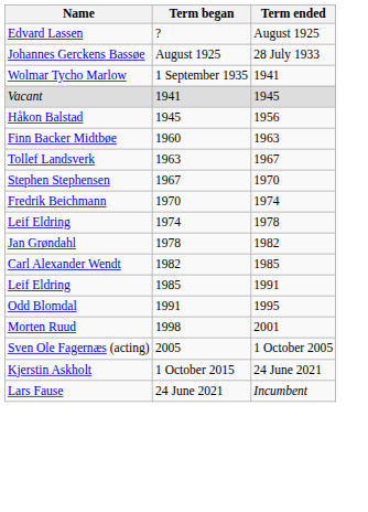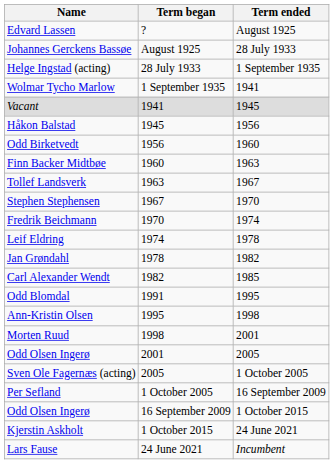 <table class="wikitable" style="font-size:95%;white-space:nowrap">
 <tr>
 <th style="line-height:95%">Name</th>
 <th style="line-height:95%">Term began</th>
 <th style="line-height:95%">Term ended</th>
 </tr>
 <tr>
 <td><a href='#'>Edvard Lassen</a></td>
 <td>?</td>
 <td>August 1925</td>
 </tr>
 <tr>
 <td><a href='#'>Johannes Gerckens Bassøe</a></td>
 <td>August 1925</td>
 <td>28 July 1933</td>
 </tr>
 <tr>
+<td><a href='#'>Helge Ingstad</a> (acting)</td>
+<td>28 July 1933</td>
+<td>1 September 1935</td>
+</tr>
+<tr>
 <td><a href='#'>Wolmar Tycho Marlow</a></td>
 <td>1 September 1935</td>
 <td>1941</td>
 </tr>
 <tr style="background-color: #DDDDDD" |>
 <td><em>Vacant</em></td>
 <td>1941</td>
 <td>1945</td>
 </tr>
 <tr>
 <td><a href='#'>Håkon Balstad</a></td>
 <td>1945</td>
 <td>1956</td>
+</tr>
+<tr>
+<td><a href='#'>Odd Birketvedt</a></td>
+<td>1956</td>
+<td>1960</td>
 </tr>
 <tr>
 <td><a href='#'>Finn Backer Midtbøe</a></td>
 <td>1960</td>
 <td>1963</td>
 </tr>
 <tr>
 <td><a href='#'>Tollef Landsverk</a></td>
 <td>1963</td>
 <td>1967</td>
 </tr>
 <tr>
 <td><a href='#'>Stephen Stephensen</a></td>
 <td>1967</td>
 <td>1970</td>
 </tr>
 <tr>
 <td><a href='#'>Fredrik Beichmann</a></td>
 <td>1970</td>
 <td>1974</td>
 </tr>
 <tr>
 <td><a href='#'>Leif Eldring</a></td>
 <td>1974</td>
 <td>1978</td>
 </tr>
 <tr>
 <td><a href='#'>Jan Grøndahl</a></td>
 <td>1978</td>
 <td>1982</td>
 </tr>
 <tr>
 <td><a href='#'>Carl Alexander Wendt</a></td>
 <td>1982</td>
 <td>1985</td>
 </tr>
 <tr>
-<td><a href='#'>Leif Eldring</a></td>
-<td>1985</td>
-<td>1991</td>
-</tr>
-<tr>
 <td><a href='#'>Odd Blomdal</a></td>
 <td>1991</td>
 <td>1995</td>
+</tr>
+<tr>
+<td><a href='#'>Ann-Kristin Olsen</a></td>
+<td>1995</td>
+<td>1998</td>
 </tr>
 <tr>
 <td><a href='#'>Morten Ruud</a></td>
 <td>1998</td>
 <td>2001</td>
 </tr>
 <tr>
+<td><a href='#'>Odd Olsen Ingerø</a></td>
+<td>2001</td>
+<td>2005</td>
+</tr>
+<tr>
 <td><a href='#'>Sven Ole Fagernæs</a> (acting)</td>
 <td>2005</td>
 <td>1 October 2005</td>
+</tr>
+<tr>
+<td><a href='#'>Per Sefland</a></td>
+<td>1 October 2005</td>
+<td>16 September 2009</td>
+</tr>
+<tr>
+<td><a href='#'>Odd Olsen Ingerø</a></td>
+<td>16 September 2009</td>
+<td>1 October 2015</td>
 </tr>
 <tr>
 <td><a href='#'>Kjerstin Askholt</a></td>
 <td>1 October 2015</td>
 <td>24 June 2021</td>
 </tr>
 <tr>
 <td><a href='#'>Lars Fause</a></td>
 <td>24 June 2021</td>
 <td><em>Incumbent</em></td>
 </tr>
 </table>
